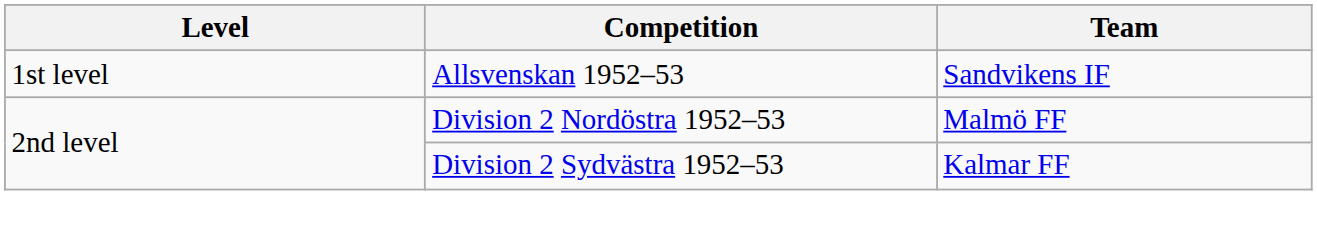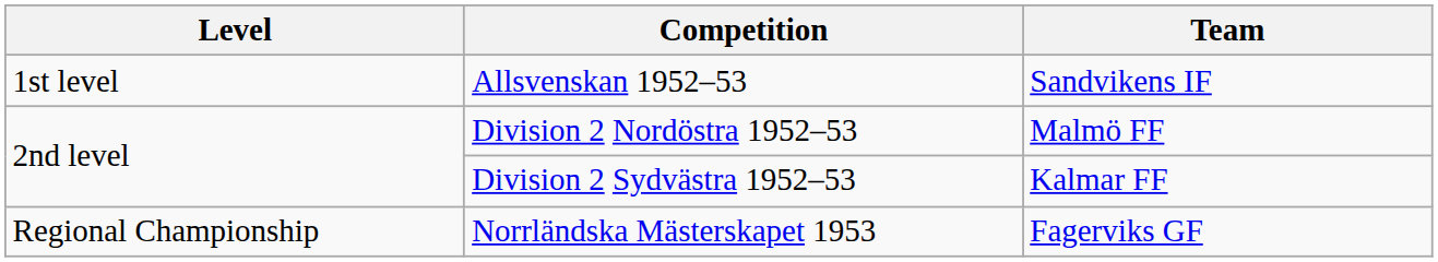 <table class="wikitable" style="text-align: left;">
 <tr>
 <th style="width: 225px;">Level</th>
 <th style="width: 275px;">Competition</th>
 <th style="width: 200px;">Team</th>
 </tr>
 <tr>
 <td>1st level</td>
 <td><a href='#'>Allsvenskan</a> 1952–53</td>
 <td><a href='#'>Sandvikens IF</a></td>
 </tr>
 <tr>
 <td rowspan=2>2nd level</td>
 <td><a href='#'>Division 2</a> <a href='#'>Nordöstra</a> 1952–53</td>
 <td><a href='#'>Malmö FF</a></td>
 </tr>
 <tr>
 <td><a href='#'>Division 2</a> <a href='#'>Sydvästra</a> 1952–53</td>
 <td><a href='#'>Kalmar FF</a></td>
 </tr>
+<tr>
+<td>Regional Championship</td>
+<td><a href='#'>Norrländska Mästerskapet</a> 1953</td>
+<td><a href='#'>Fagerviks GF</a></td>
+</tr>
 </table>
